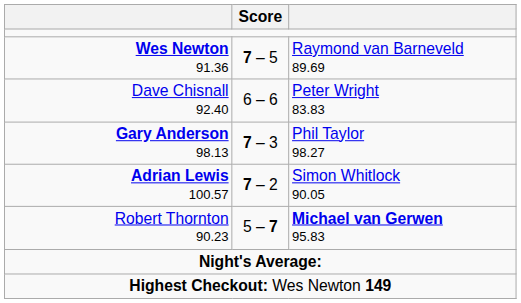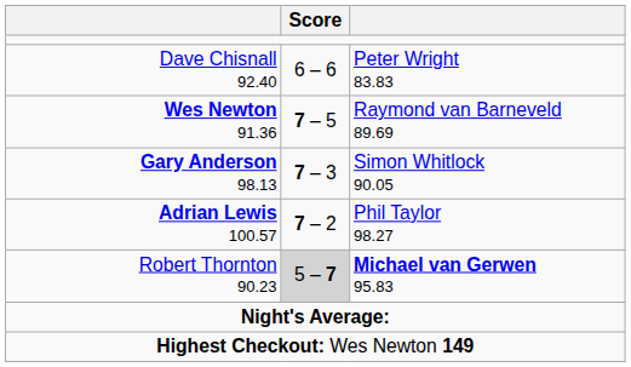 <table class=wikitable style="text-align:center">
 <tr>
 <th width=225></th>
 <th width=50>Score</th>
 <th width=225></th>
 </tr>
 <tr align=centre>
 <td colspan="3"></td>
 </tr>
 <tr align=left>
+<td align=right><a href='#'>Dave Chisnall</a>  <br><small><span>92.40</span></small></td>
+<td align=center>6 – 6</td>
+<td> <a href='#'>Peter Wright</a> <br><small><span>83.83</span></small></td>
+</tr>
+<tr align=left>
 <td align=right><strong><a href='#'>Wes Newton</a></strong>  <br><small><span>91.36</span></small></td>
 <td align=center><strong>7</strong> – 5</td>
 <td> <a href='#'>Raymond van Barneveld</a> <br><small><span>89.69</span></small></td>
 </tr>
 <tr align=left>
-<td align=right><a href='#'>Dave Chisnall</a>  <br><small><span>92.40</span></small></td>
-<td align=center>6 – 6</td>
-<td> <a href='#'>Peter Wright</a> <br><small><span>83.83</span></small></td>
-</tr>
-<tr align=left>
 <td align=right><strong><a href='#'>Gary Anderson</a></strong>  <br><small><span>98.13</span></small></td>
 <td align=center><strong>7</strong> – 3</td>
-<td> <a href='#'>Phil Taylor</a> <br><small><span>98.27</span></small></td>
+<td> <a href='#'>Simon Whitlock</a> <br><small><span>90.05</span></small></td>
 </tr>
 <tr align=left>
 <td align=right><strong><a href='#'>Adrian Lewis</a></strong>  <br><small><span>100.57</span></small></td>
 <td align=center><strong>7</strong> – 2</td>
-<td> <a href='#'>Simon Whitlock</a> <br><small><span>90.05</span></small></td>
+<td> <a href='#'>Phil Taylor</a> <br><small><span>98.27</span></small></td>
 </tr>
 <tr align=left>
 <td align=right><a href='#'>Robert Thornton</a>  <br><small><span>90.23</span></small></td>
-<td align=center>5 – <strong>7</strong></td>
+<td align=center style="background: lightgrey;">5 – <strong>7</strong></td>
 <td> <strong><a href='#'>Michael van Gerwen</a></strong> <br><small><span>95.83</span></small></td>
 </tr>
 <tr align=center>
 <td colspan="3"><strong>Night's Average:</strong> </td>
 </tr>
 <tr align=center>
 <td colspan="3"><strong>Highest Checkout:</strong> Wes Newton <strong>149</strong></td>
 </tr>
 </table>
